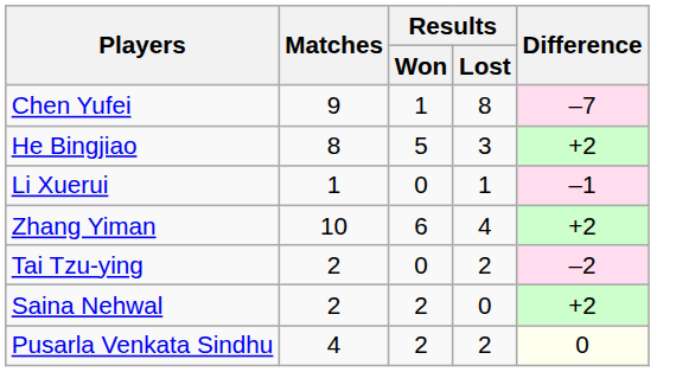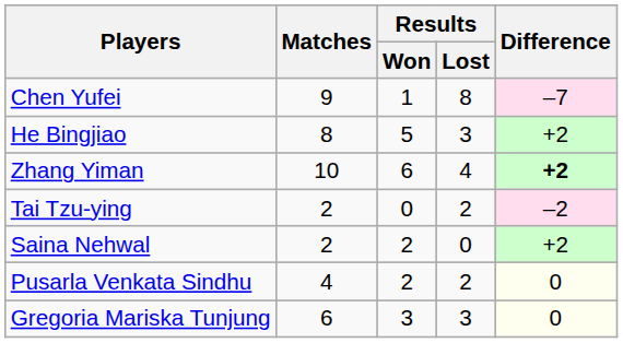 <table class=wikitable style="text-align:center; font-size:small">
 <tr>
 <th rowspan="2">Players</th>
 <th rowspan="2">Matches</th>
 <th colspan="2">Results</th>
 <th rowspan="2">Difference</th>
 </tr>
 <tr>
 <th>Won</th>
 <th>Lost</th>
 </tr>
 <tr>
 <td align="left"> <a href='#'>Chen Yufei</a></td>
 <td>9</td>
 <td>1</td>
 <td>8</td>
 <td bgcolor="#ffddee">–7</td>
 </tr>
 <tr>
 <td align="left"> <a href='#'>He Bingjiao</a></td>
 <td>8</td>
 <td>5</td>
 <td>3</td>
 <td bgcolor="#ccffcc">+2</td>
 </tr>
 <tr>
-<td align="left"> <a href='#'>Li Xuerui</a></td>
-<td>1</td>
-<td>0</td>
-<td>1</td>
-<td bgcolor="#ffddee">–1</td>
-</tr>
-<tr>
 <td align="left"> <a href='#'>Zhang Yiman</a></td>
 <td>10</td>
 <td>6</td>
 <td>4</td>
-<td bgcolor="#ccffcc">+2</td>
+<td bgcolor="#ccffcc"><strong>+2</strong></td>
 </tr>
 <tr>
 <td align="left"> <a href='#'>Tai Tzu-ying</a></td>
 <td>2</td>
 <td>0</td>
 <td>2</td>
 <td bgcolor="#ffddee">–2</td>
 </tr>
 <tr>
 <td align="left"> <a href='#'>Saina Nehwal</a></td>
 <td>2</td>
 <td>2</td>
 <td>0</td>
 <td bgcolor="#ccffcc">+2</td>
 </tr>
 <tr>
 <td align="left"> <a href='#'>Pusarla Venkata Sindhu</a></td>
 <td>4</td>
 <td>2</td>
 <td>2</td>
 <td bgcolor="#fffff0">0</td>
 </tr>
+<tr>
+<td align="left"> <a href='#'>Gregoria Mariska Tunjung</a></td>
+<td>6</td>
+<td>3</td>
+<td>3</td>
+<td bgcolor="#fffff0">0</td>
+</tr>
 </table>
